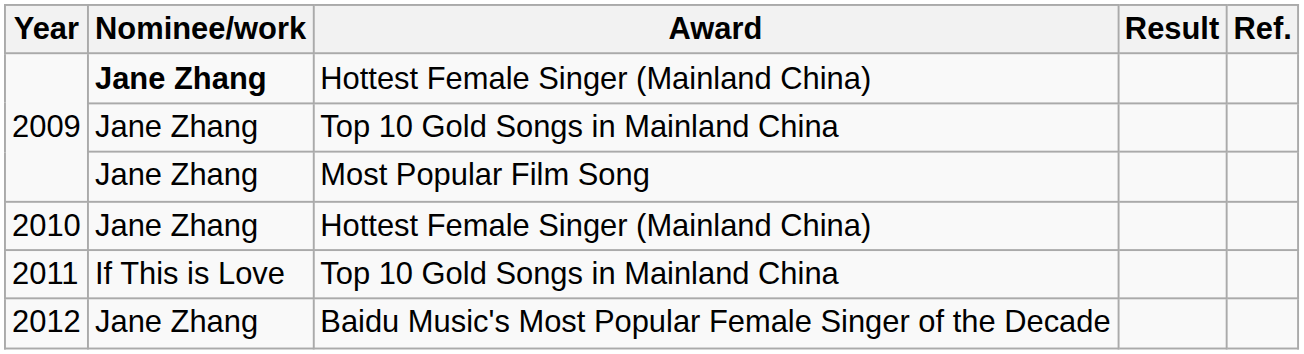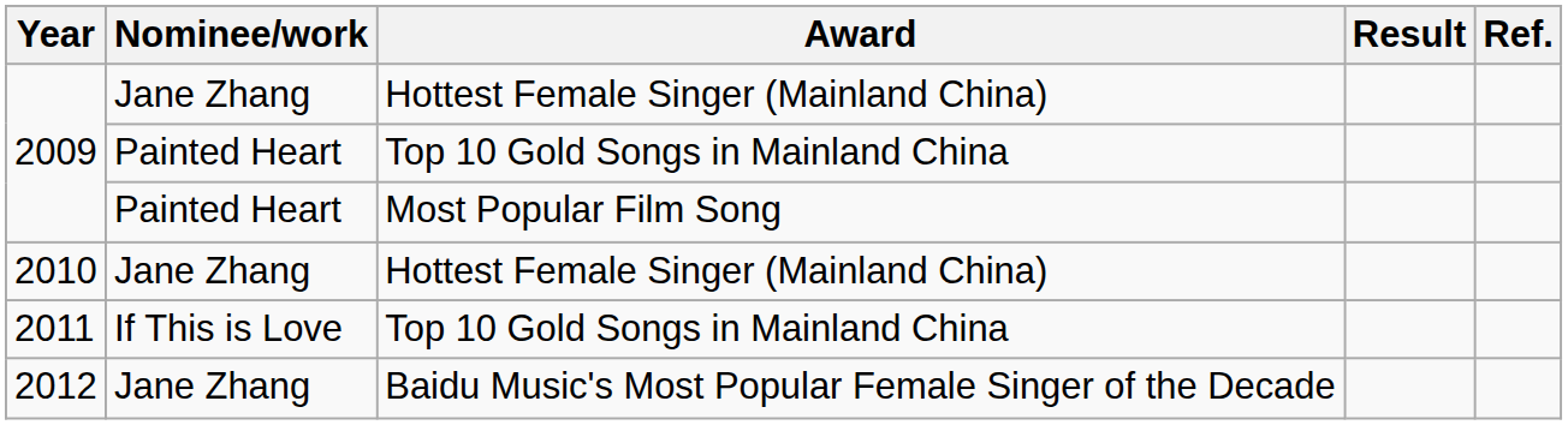 <table class="wikitable">
 <tr>
 <th>Year</th>
 <th>Nominee/work</th>
 <th>Award</th>
 <th><strong>Result</strong></th>
 <th>Ref.</th>
 </tr>
 <tr>
 <td rowspan="3">2009</td>
-<td><strong>Jane Zhang</strong></td>
+<td>Jane Zhang</td>
 <td>Hottest Female Singer (Mainland China)</td>
 <td></td>
 <td></td>
 </tr>
 <tr>
-<td>Jane Zhang</td>
+<td>Painted Heart</td>
 <td>Top 10 Gold Songs in Mainland China</td>
 <td></td>
 <td></td>
 </tr>
 <tr>
-<td>Jane Zhang</td>
+<td>Painted Heart</td>
 <td>Most Popular Film Song</td>
 <td></td>
 <td></td>
 </tr>
 <tr>
 <td>2010</td>
 <td>Jane Zhang</td>
 <td>Hottest Female Singer (Mainland China)</td>
 <td></td>
 <td></td>
 </tr>
 <tr>
 <td>2011</td>
 <td>If This is Love</td>
 <td>Top 10 Gold Songs in Mainland China</td>
 <td></td>
 <td></td>
 </tr>
 <tr>
 <td>2012</td>
 <td>Jane Zhang</td>
 <td>Baidu Music's Most Popular Female Singer of the Decade</td>
 <td></td>
 <td></td>
 </tr>
 </table>
